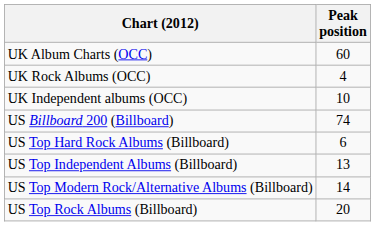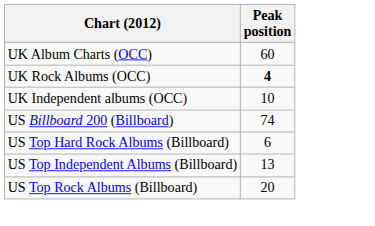 <table class="wikitable sortable">
 <tr>
 <th>Chart (2012)</th>
 <th>Peak<br>position</th>
 </tr>
 <tr>
 <td>UK Album Charts (<a href='#'>OCC</a>)</td>
 <td style="text-align:center;">60</td>
 </tr>
 <tr>
 <td>UK Rock Albums (OCC)</td>
-<td style="text-align:center;">4</td>
+<td style="text-align:center;"><strong>4</strong></td>
 </tr>
 <tr>
 <td>UK Independent albums (OCC)</td>
 <td style="text-align:center;">10</td>
 </tr>
 <tr>
 <td>US <a href='#'><em>Billboard</em> 200</a> (<a href='#'>Billboard</a>)</td>
 <td style="text-align:center;">74</td>
 </tr>
 <tr>
 <td>US <a href='#'>Top Hard Rock Albums</a> (Billboard)</td>
 <td style="text-align:center;">6</td>
 </tr>
 <tr>
 <td>US <a href='#'>Top Independent Albums</a> (Billboard)</td>
 <td style="text-align:center;">13</td>
 </tr>
 <tr>
-<td>US <a href='#'>Top Modern Rock/Alternative Albums</a> (Billboard)</td>
-<td style="text-align:center;">14</td>
-</tr>
-<tr>
 <td>US <a href='#'>Top Rock Albums</a> (Billboard)</td>
 <td style="text-align:center;">20</td>
 </tr>
 </table>
